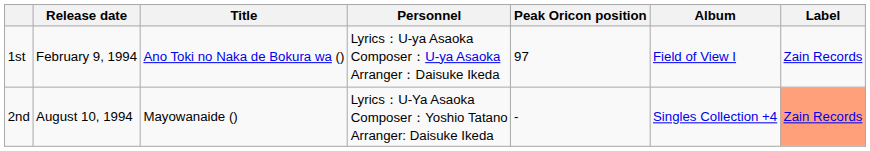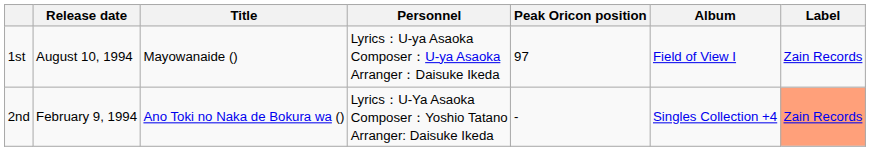 <table class=wikitable style="font-size:small">
 <tr>
 <th></th>
 <th>Release date</th>
 <th>Title</th>
 <th>Personnel</th>
 <th>Peak Oricon position </th>
 <th>Album</th>
 <th>Label</th>
 </tr>
 <tr>
 <td>1st</td>
-<td>February 9, 1994</td>
-<td><a href='#'>Ano Toki no Naka de Bokura wa</a> (<small></small>)</td>
+<td>August 10, 1994</td>
+<td>Mayowanaide (<small></small>)</td>
 <td>Lyrics：U-ya Asaoka<br>Composer：<a href='#'>U-ya Asaoka</a><br>Arranger：Daisuke Ikeda</td>
 <td>97</td>
 <td><a href='#'>Field of View I</a></td>
 <td><a href='#'>Zain Records</a></td>
 </tr>
 <tr>
 <td>2nd</td>
-<td>August 10, 1994</td>
-<td>Mayowanaide (<small></small>)</td>
+<td>February 9, 1994</td>
+<td><a href='#'>Ano Toki no Naka de Bokura wa</a> (<small></small>)</td>
 <td>Lyrics：U-Ya Asaoka<br>Composer：Yoshio Tatano<br>Arranger: Daisuke Ikeda</td>
 <td>-</td>
 <td><a href='#'>Singles Collection +4</a></td>
 <td style="background: lightsalmon;"><a href='#'>Zain Records</a></td>
 </tr>
 </table>
